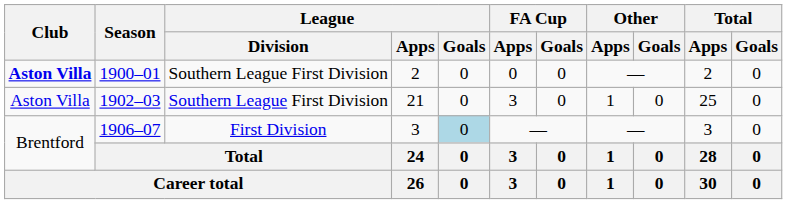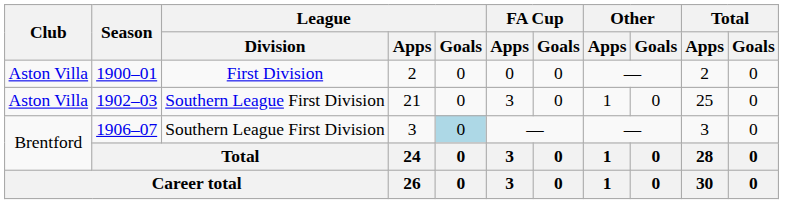 <table class="wikitable" style="text-align: center;">
 <tr>
 <th rowspan="2">Club</th>
 <th rowspan="2">Season</th>
 <th colspan="3">League</th>
 <th colspan="2">FA Cup</th>
 <th colspan="2">Other</th>
 <th colspan="2">Total</th>
 </tr>
 <tr>
 <th>Division</th>
 <th>Apps</th>
 <th>Goals</th>
 <th>Apps</th>
 <th>Goals</th>
 <th>Apps</th>
 <th>Goals</th>
 <th>Apps</th>
 <th>Goals</th>
 </tr>
 <tr>
-<td><strong><a href='#'>Aston Villa</a></strong></td>
+<td><a href='#'>Aston Villa</a></td>
 <td><a href='#'>1900–01</a></td>
-<td>Southern League First Division</td>
+<td><a href='#'>First Division</a></td>
 <td>2</td>
 <td>0</td>
 <td>0</td>
 <td>0</td>
 <td colspan="2">—</td>
 <td>2</td>
 <td>0</td>
 </tr>
 <tr>
 <td><a href='#'>Aston Villa</a></td>
 <td><a href='#'>1902–03</a></td>
 <td><a href='#'>Southern League</a> First Division</td>
 <td>21</td>
 <td>0</td>
 <td>3</td>
 <td>0</td>
 <td>1</td>
 <td>0</td>
 <td>25</td>
 <td>0</td>
 </tr>
 <tr>
 <td rowspan="2">Brentford</td>
 <td><a href='#'>1906–07</a></td>
-<td><a href='#'>First Division</a></td>
+<td>Southern League First Division</td>
 <td>3</td>
 <td style="background: lightblue;">0</td>
 <td colspan="2">—</td>
 <td colspan="2">—</td>
 <td>3</td>
 <td>0</td>
 </tr>
 <tr>
 <th colspan="2">Total</th>
 <th>24</th>
 <th>0</th>
 <th>3</th>
 <th>0</th>
 <th>1</th>
 <th>0</th>
 <th>28</th>
 <th>0</th>
 </tr>
 <tr>
 <th colspan="3">Career total</th>
 <th>26</th>
 <th>0</th>
 <th>3</th>
 <th>0</th>
 <th>1</th>
 <th>0</th>
 <th>30</th>
 <th>0</th>
 </tr>
 </table>
